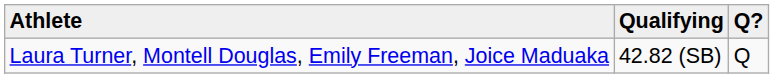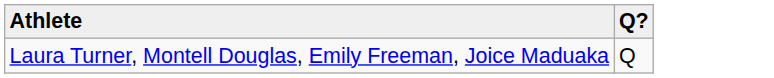 <table class="wikitable">
 <tr>
 <td !align="center" bgcolor="efefef"><strong>Athlete</strong></td>
-<td !align="center" bgcolor="efefef"><strong>Qualifying</strong></td>
 <td !align="center" bgcolor="efefef"><strong>Q?</strong></td>
 </tr>
 <tr>
 <td><a href='#'>Laura Turner</a>, <a href='#'>Montell Douglas</a>, <a href='#'>Emily Freeman</a>, <a href='#'>Joice Maduaka</a></td>
-<td>42.82 (SB)</td>
 <td>Q</td>
 </tr>
 </table>
